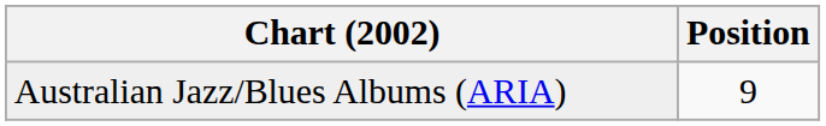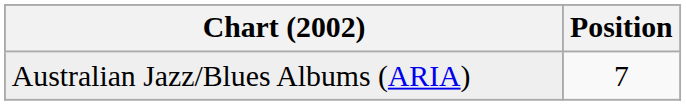 <table class="wikitable sortable plainrowheaders">
 <tr>
 <th style="width:18.3em;">Chart (2002)</th>
 <th>Position</th>
 </tr>
 <tr>
 <td bgcolor="#efefef">Australian Jazz/Blues Albums (<a href='#'>ARIA</a>)</td>
-<td align="center">9</td>
+<td align="center">7</td>
 </tr>
 </table>
